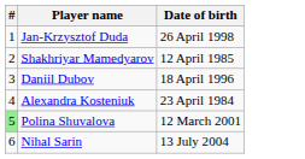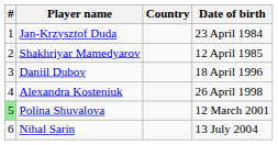 <table class="wikitable">
 <tr>
 <th>#</th>
 <th>Player name</th>
+<th>Country</th>
 <th>Date of birth</th>
 </tr>
 <tr>
 <td>1</td>
 <td><a href='#'>Jan-Krzysztof Duda</a></td>
-<td>26 April 1998</td>
+<td></td>
+<td>23 April 1984</td>
 </tr>
 <tr>
 <td>2</td>
 <td><a href='#'>Shakhriyar Mamedyarov</a></td>
+<td></td>
 <td>12 April 1985</td>
 </tr>
 <tr>
 <td>3</td>
 <td><a href='#'>Daniil Dubov</a></td>
+<td></td>
 <td>18 April 1996</td>
 </tr>
 <tr>
 <td>4</td>
 <td><a href='#'>Alexandra Kosteniuk</a></td>
-<td>23 April 1984</td>
+<td></td>
+<td>26 April 1998</td>
 </tr>
 <tr>
 <td style="background: lightgreen;">5</td>
 <td><a href='#'>Polina Shuvalova</a></td>
+<td></td>
 <td>12 March 2001</td>
 </tr>
 <tr>
 <td>6</td>
 <td><a href='#'>Nihal Sarin</a></td>
+<td></td>
 <td>13 July 2004</td>
 </tr>
 </table>
